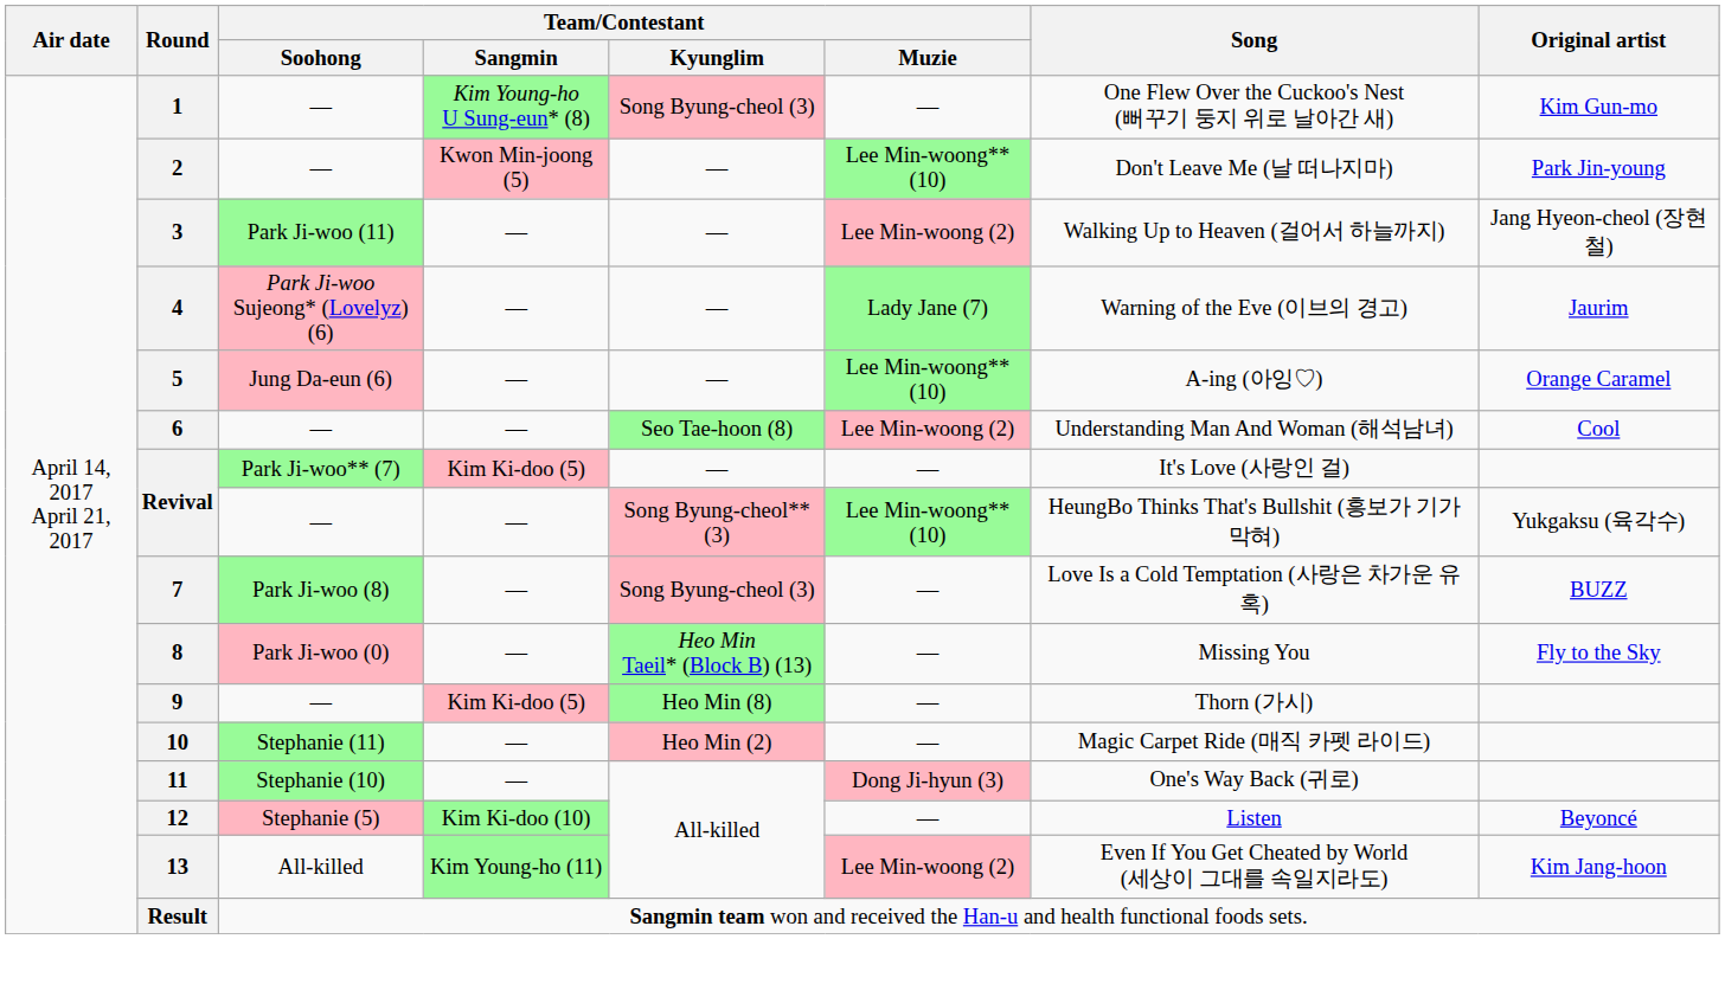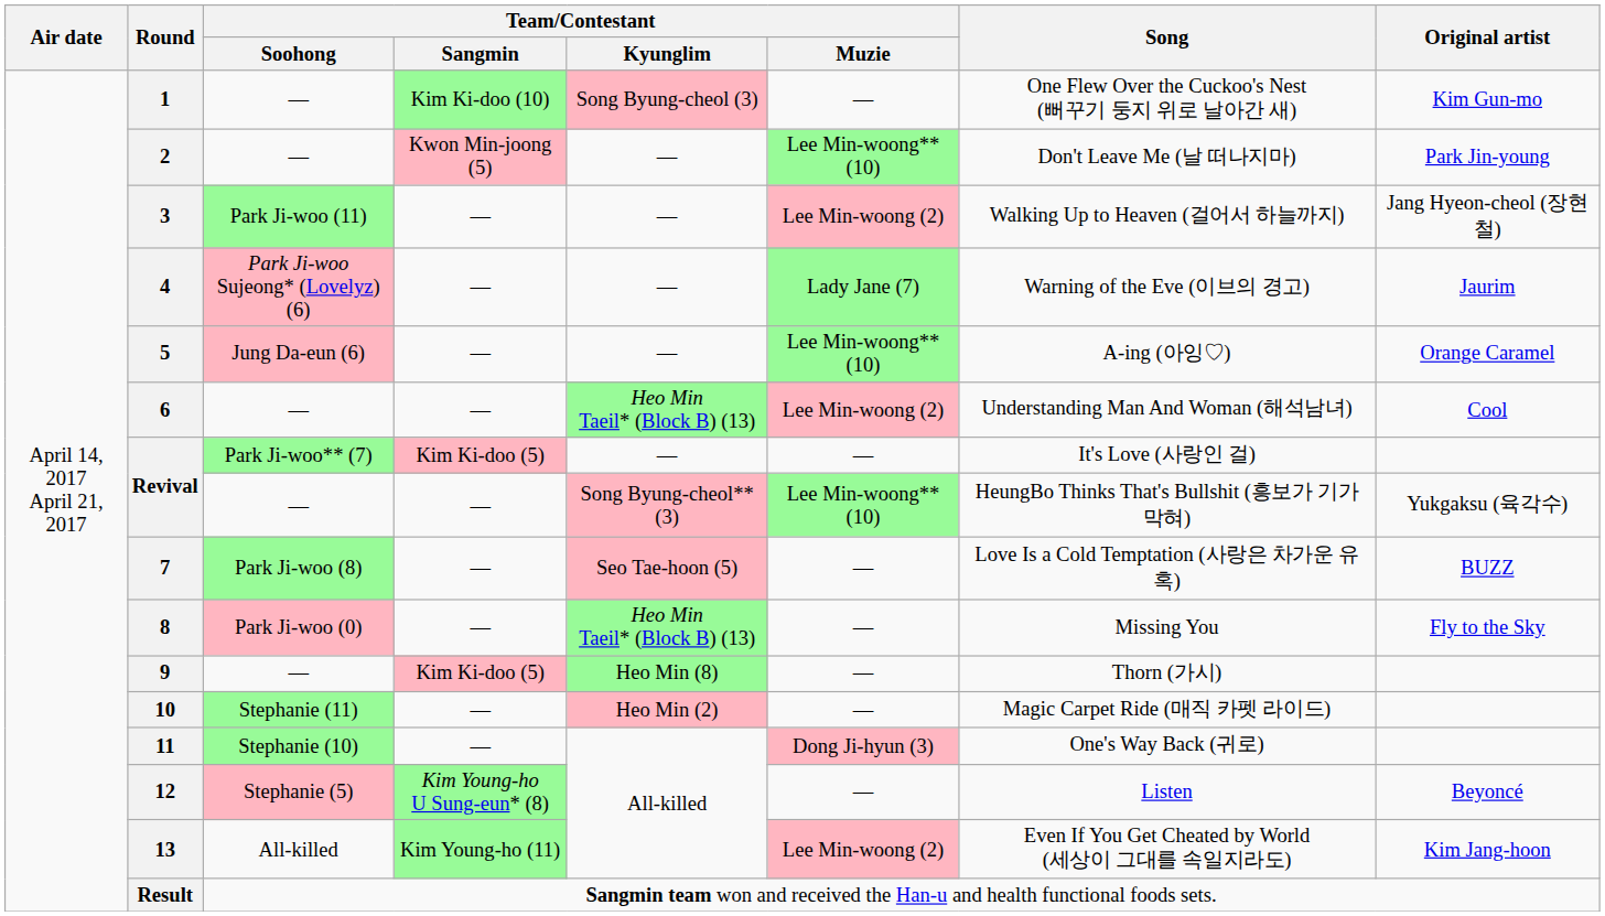 <table class="wikitable" style="text-align:center;">
 <tr>
 <th rowspan=2>Air date</th>
 <th rowspan=2>Round</th>
 <th colspan=4>Team/Contestant</th>
 <th rowspan=2>Song</th>
 <th rowspan=2>Original artist</th>
 </tr>
 <tr>
 <th>Soohong</th>
 <th>Sangmin</th>
 <th>Kyunglim</th>
 <th>Muzie</th>
 </tr>
 <tr>
 <td rowspan=16>April 14, 2017<br>April 21, 2017</td>
 <th>1</th>
 <td>—</td>
-<td bgcolor=palegreen><em>Kim Young-ho</em><br><a href='#'>U Sung-eun</a>* (8)</td>
+<td bgcolor=palegreen>Kim Ki-doo (10)</td>
 <td bgcolor=lightpink>Song Byung-cheol (3)</td>
 <td>—</td>
 <td>One Flew Over the Cuckoo's Nest<br>(뻐꾸기 둥지 위로 날아간 새)</td>
 <td><a href='#'>Kim Gun-mo</a></td>
 </tr>
 <tr>
 <th>2</th>
 <td>—</td>
 <td bgcolor=lightpink>Kwon Min-joong (5)</td>
 <td>—</td>
 <td bgcolor=palegreen>Lee Min-woong** (10)</td>
 <td>Don't Leave Me (날 떠나지마)</td>
 <td><a href='#'>Park Jin-young</a></td>
 </tr>
 <tr>
 <th>3</th>
 <td bgcolor=palegreen>Park Ji-woo (11)</td>
 <td>—</td>
 <td>—</td>
 <td bgcolor=lightpink>Lee Min-woong (2)</td>
 <td>Walking Up to Heaven (걸어서 하늘까지)</td>
 <td>Jang Hyeon-cheol (장현철)</td>
 </tr>
 <tr>
 <th>4</th>
 <td bgcolor=lightpink><em>Park Ji-woo</em><br>Sujeong* (<a href='#'>Lovelyz</a>) (6)</td>
 <td>—</td>
 <td>—</td>
 <td bgcolor=palegreen>Lady Jane (7)</td>
 <td>Warning of the Eve (이브의 경고)</td>
 <td><a href='#'>Jaurim</a></td>
 </tr>
 <tr>
 <th>5</th>
 <td bgcolor=lightpink>Jung Da-eun (6)</td>
 <td>—</td>
 <td>—</td>
 <td bgcolor=palegreen>Lee Min-woong** (10)</td>
 <td>A-ing (아잉♡)</td>
 <td><a href='#'>Orange Caramel</a></td>
 </tr>
 <tr>
 <th>6</th>
 <td>—</td>
 <td>—</td>
-<td bgcolor=palegreen>Seo Tae-hoon (8)</td>
+<td bgcolor=palegreen><em>Heo Min</em><br><a href='#'>Taeil</a>* (<a href='#'>Block B</a>) (13)</td>
 <td bgcolor=lightpink>Lee Min-woong (2)</td>
 <td>Understanding Man And Woman (해석남녀)</td>
 <td><a href='#'>Cool</a></td>
 </tr>
 <tr>
 <th rowspan=2>Revival</th>
 <td bgcolor=palegreen>Park Ji-woo** (7)</td>
 <td bgcolor=lightpink>Kim Ki-doo (5)</td>
 <td>—</td>
 <td>—</td>
 <td>It's Love (사랑인 걸)</td>
 <td></td>
 </tr>
 <tr>
 <td>—</td>
 <td>—</td>
 <td bgcolor=lightpink>Song Byung-cheol** (3)</td>
 <td bgcolor=palegreen>Lee Min-woong** (10)</td>
 <td>HeungBo Thinks That's Bullshit (흥보가 기가 막혀)</td>
 <td>Yukgaksu (육각수)</td>
 </tr>
 <tr>
 <th>7</th>
 <td bgcolor=palegreen>Park Ji-woo (8)</td>
 <td>—</td>
-<td bgcolor=lightpink>Song Byung-cheol (3)</td>
+<td bgcolor=lightpink>Seo Tae-hoon (5)</td>
 <td>—</td>
 <td>Love Is a Cold Temptation (사랑은 차가운 유혹)</td>
 <td><a href='#'>BUZZ</a></td>
 </tr>
 <tr>
 <th>8</th>
 <td bgcolor=lightpink>Park Ji-woo (0)</td>
 <td>—</td>
 <td bgcolor=palegreen><em>Heo Min</em><br><a href='#'>Taeil</a>* (<a href='#'>Block B</a>) (13)</td>
 <td>—</td>
 <td>Missing You</td>
 <td><a href='#'>Fly to the Sky</a></td>
 </tr>
 <tr>
 <th>9</th>
 <td>—</td>
 <td bgcolor=lightpink>Kim Ki-doo (5)</td>
 <td bgcolor=palegreen>Heo Min (8)</td>
 <td>—</td>
 <td>Thorn (가시)</td>
 <td></td>
 </tr>
 <tr>
 <th>10</th>
 <td bgcolor=palegreen>Stephanie (11)</td>
 <td>—</td>
 <td bgcolor=lightpink>Heo Min (2)</td>
 <td>—</td>
 <td>Magic Carpet Ride (매직 카펫 라이드)</td>
 <td></td>
 </tr>
 <tr>
 <th>11</th>
 <td bgcolor=palegreen>Stephanie (10)</td>
 <td>—</td>
 <td rowspan=3>All-killed</td>
 <td bgcolor=lightpink>Dong Ji-hyun (3)</td>
 <td>One's Way Back (귀로)</td>
 <td></td>
 </tr>
 <tr>
 <th>12</th>
 <td bgcolor=lightpink>Stephanie (5)</td>
-<td bgcolor=palegreen>Kim Ki-doo (10)</td>
+<td bgcolor=palegreen><em>Kim Young-ho</em><br><a href='#'>U Sung-eun</a>* (8)</td>
 <td>—</td>
 <td><a href='#'>Listen</a></td>
 <td><a href='#'>Beyoncé</a></td>
 </tr>
 <tr>
 <th>13</th>
 <td>All-killed</td>
 <td bgcolor=palegreen>Kim Young-ho (11)</td>
 <td bgcolor=lightpink>Lee Min-woong (2)</td>
 <td>Even If You Get Cheated by World<br>(세상이 그대를 속일지라도)</td>
 <td><a href='#'>Kim Jang-hoon</a></td>
 </tr>
 <tr>
 <th>Result</th>
 <td colspan=6><strong>Sangmin team</strong> won and received the <a href='#'>Han-u</a> and health functional foods sets.</td>
 </tr>
 </table>
